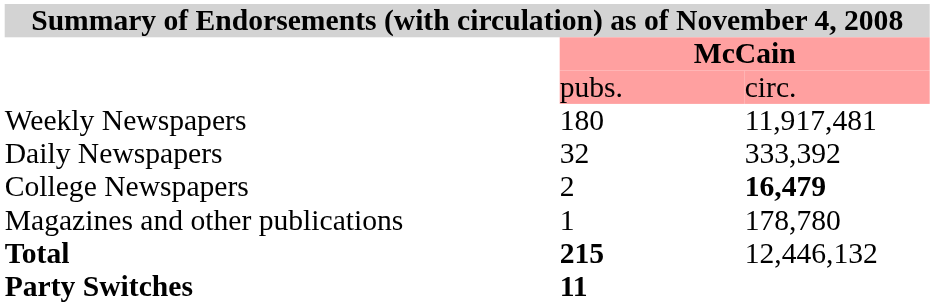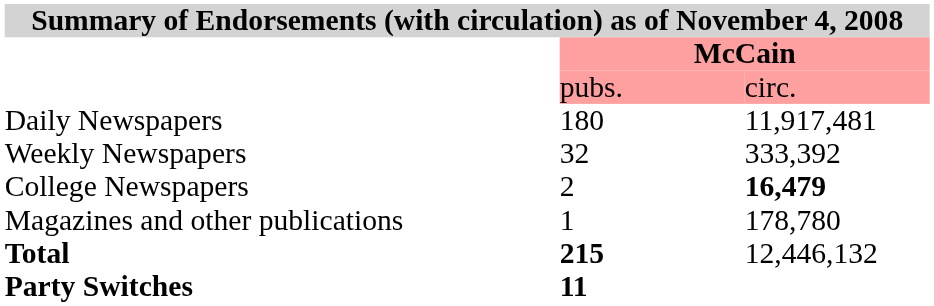 <table align=center border=0 cellpadding=0 cellspacing=0>
 <tr>
 <td colspan=4 align=center bgcolor=lightgrey><strong>Summary of Endorsements (with circulation) as of November 4, 2008</strong></td>
 <td border="1" cellpadding="1"></td>
 </tr>
 <tr>
 <td width="300pt"></td>
 <td align="center" colspan="2" bgcolor="#ffa0a0"><strong>McCain</strong></td>
 </tr>
 <tr>
 <td width="300pt"></td>
 <td width="100pt" bgcolor="#ffa0a0">pubs.</td>
 <td width="100pt" bgcolor="#ffa0a0">circ.</td>
 </tr>
 <tr>
-<td>Weekly Newspapers</td>
+<td>Daily Newspapers</td>
 <td>180</td>
 <td>11,917,481</td>
 </tr>
 <tr>
-<td>Daily Newspapers</td>
+<td>Weekly Newspapers</td>
 <td>32</td>
 <td>333,392</td>
 </tr>
 <tr>
 <td>College Newspapers</td>
 <td>2</td>
 <td><strong>16,479</strong></td>
 </tr>
 <tr>
 <td>Magazines and other publications</td>
 <td>1</td>
 <td>178,780</td>
 </tr>
 <tr>
 <td><strong>Total</strong></td>
 <td><strong>215</strong></td>
 <td>12,446,132</td>
 </tr>
 <tr>
 <td><strong>Party Switches</strong></td>
 <td><strong>11</strong></td>
 <td> </td>
 </tr>
 </table>
